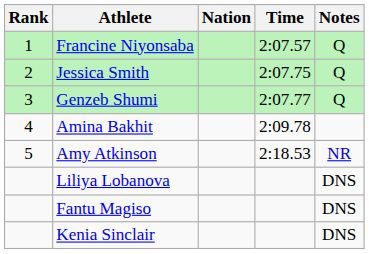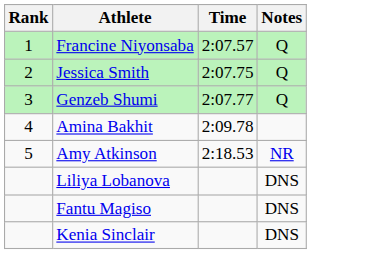 <table class="wikitable sortable" style="text-align:center">
 <tr>
 <th>Rank</th>
 <th>Athlete</th>
-<th>Nation</th>
 <th>Time</th>
 <th>Notes</th>
 </tr>
 <tr bgcolor=bbf3bb>
 <td>1</td>
 <td align=left><a href='#'>Francine Niyonsaba</a></td>
-<td align=left></td>
 <td>2:07.57</td>
 <td>Q</td>
 </tr>
 <tr bgcolor=bbf3bb>
 <td>2</td>
 <td align=left><a href='#'>Jessica Smith</a></td>
-<td align=left></td>
 <td>2:07.75</td>
 <td>Q</td>
 </tr>
 <tr bgcolor=bbf3bb>
 <td>3</td>
 <td align=left><a href='#'>Genzeb Shumi</a></td>
-<td align=left></td>
 <td>2:07.77</td>
 <td>Q</td>
 </tr>
 <tr>
 <td>4</td>
 <td align=left><a href='#'>Amina Bakhit</a></td>
-<td align=left></td>
 <td>2:09.78</td>
 <td></td>
 </tr>
 <tr>
 <td>5</td>
 <td align=left><a href='#'>Amy Atkinson</a></td>
-<td align=left></td>
 <td>2:18.53</td>
 <td><a href='#'>NR</a></td>
 </tr>
 <tr>
 <td></td>
 <td align=left><a href='#'>Liliya Lobanova</a></td>
-<td align=left></td>
 <td></td>
 <td>DNS</td>
 </tr>
 <tr>
 <td></td>
 <td align=left><a href='#'>Fantu Magiso</a></td>
-<td align=left></td>
 <td></td>
 <td>DNS</td>
 </tr>
 <tr>
 <td></td>
 <td align=left><a href='#'>Kenia Sinclair</a></td>
-<td align=left></td>
 <td></td>
 <td>DNS</td>
 </tr>
 </table>
